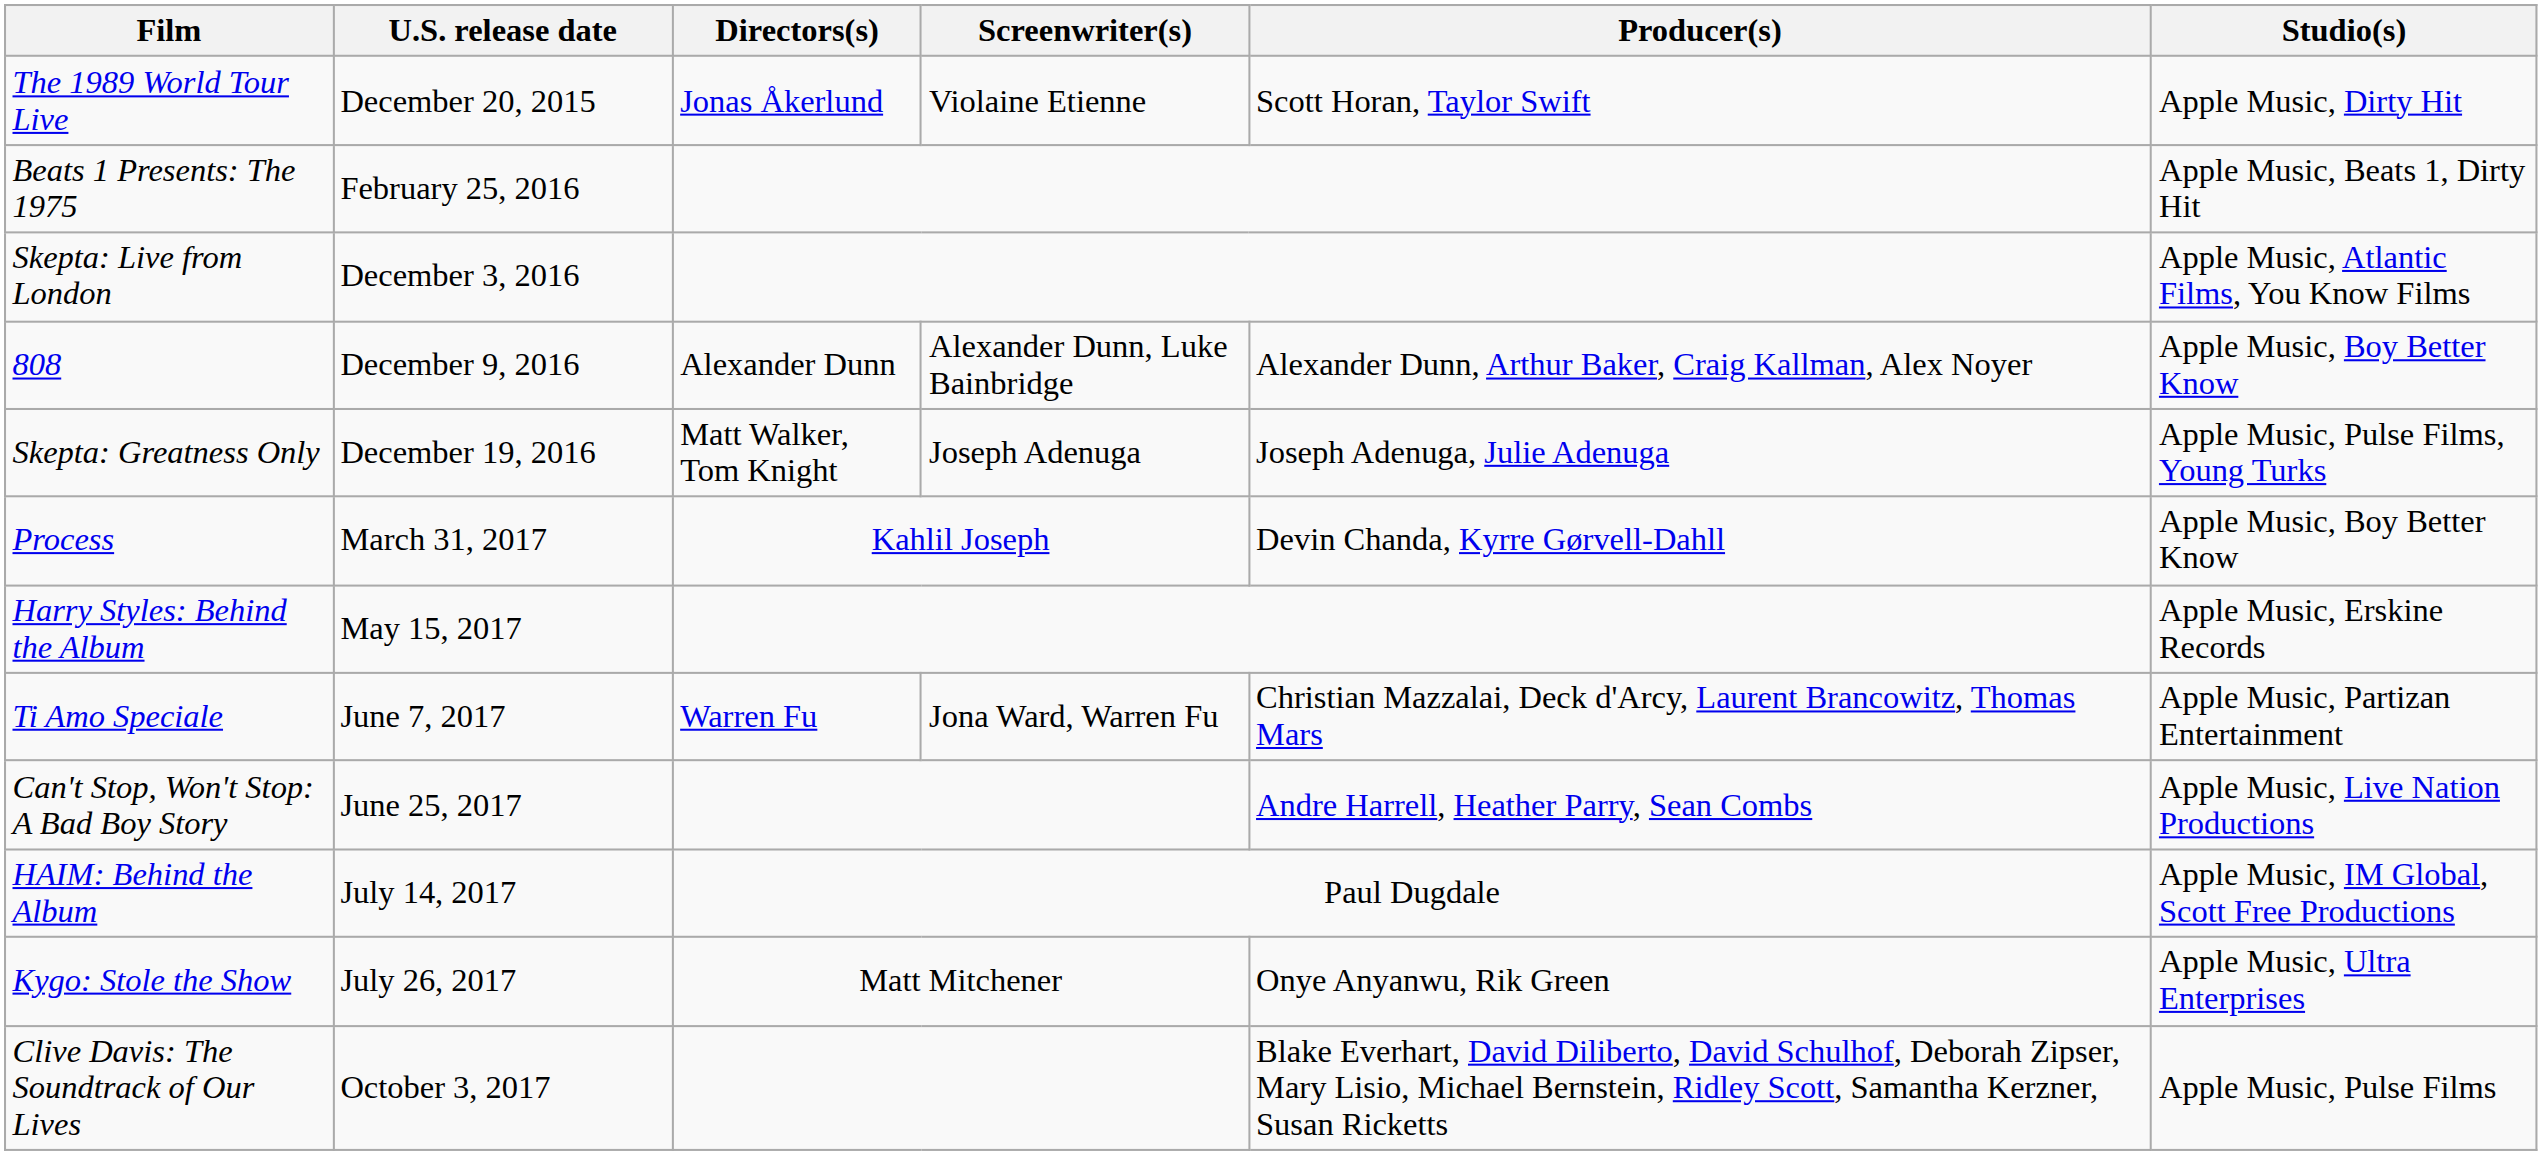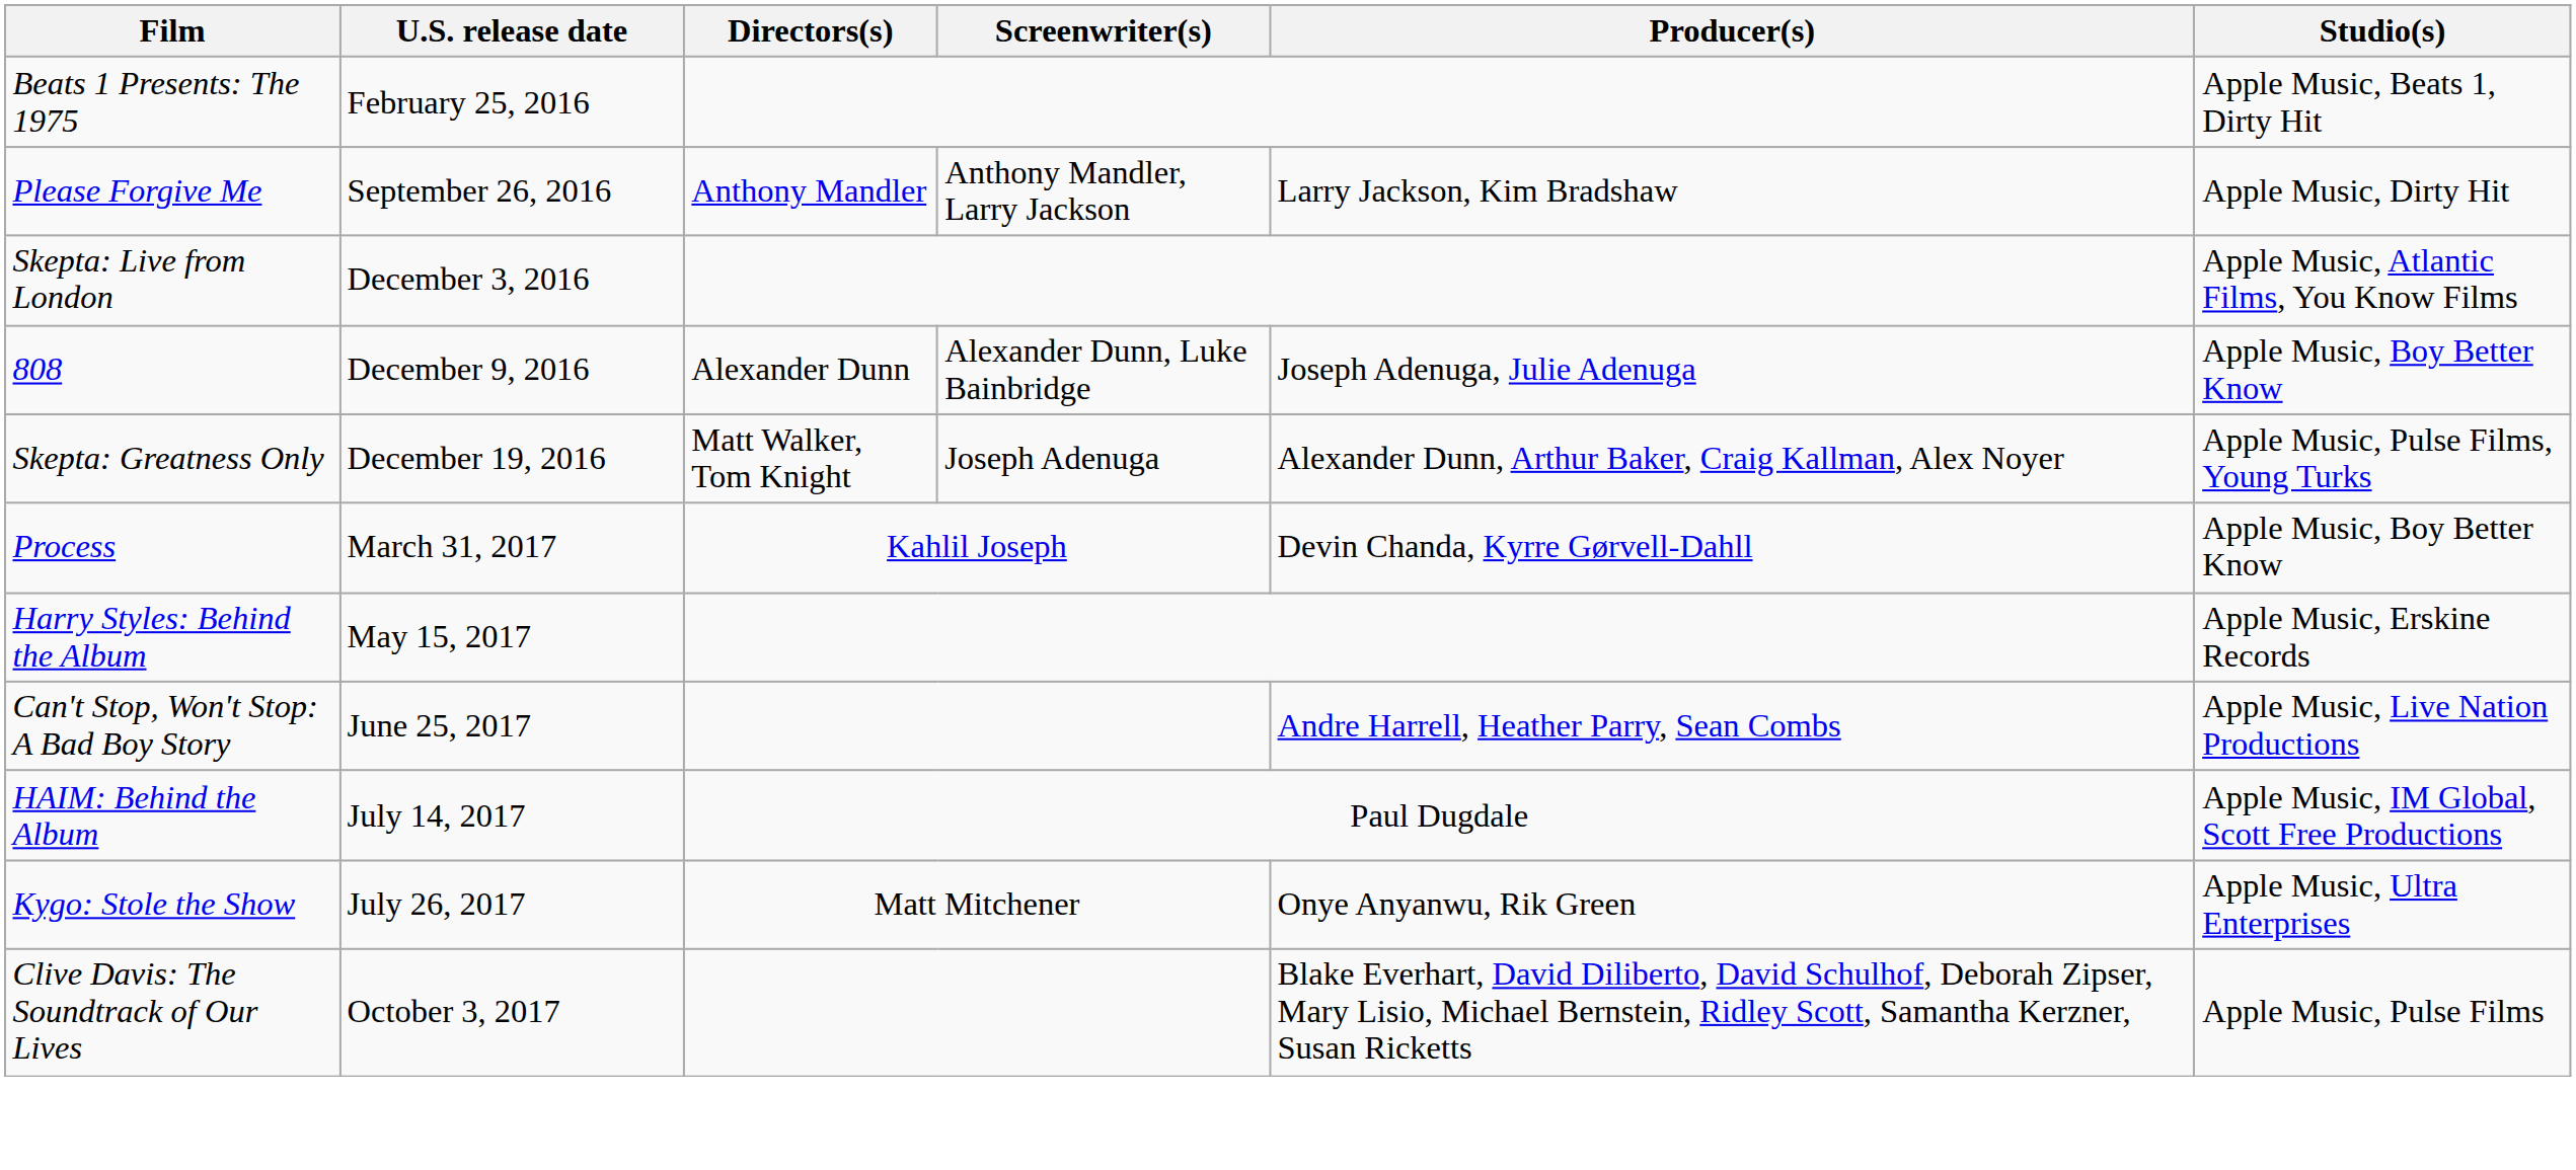 <table class="wikitable plainrowheaders">
 <tr>
 <th>Film</th>
 <th style="width:10em;">U.S. release date</th>
 <th>Directors(s)</th>
 <th>Screenwriter(s)</th>
 <th>Producer(s)</th>
 <th>Studio(s)</th>
 </tr>
 <tr>
-<td><em><a href='#'>The 1989 World Tour Live</a></em></td>
-<td>December 20, 2015</td>
-<td><a href='#'>Jonas Åkerlund</a></td>
-<td>Violaine Etienne</td>
-<td>Scott Horan, <a href='#'>Taylor Swift</a></td>
-<td>Apple Music, <a href='#'>Dirty Hit</a></td>
-</tr>
-<tr>
 <td><em>Beats 1 Presents: The 1975</em></td>
 <td>February 25, 2016</td>
 <td colspan=3></td>
 <td>Apple Music, Beats 1, Dirty Hit</td>
+</tr>
+<tr>
+<td><em><a href='#'>Please Forgive Me</a></em></td>
+<td>September 26, 2016</td>
+<td><a href='#'>Anthony Mandler</a></td>
+<td>Anthony Mandler, Larry Jackson</td>
+<td>Larry Jackson, Kim Bradshaw</td>
+<td>Apple Music, Dirty Hit</td>
 </tr>
 <tr>
 <td><em>Skepta: Live from London</em></td>
 <td>December 3, 2016</td>
 <td colspan=3></td>
 <td>Apple Music, <a href='#'>Atlantic Films</a>, You Know Films</td>
 </tr>
 <tr>
 <td><em><a href='#'>808</a></em></td>
 <td>December 9, 2016</td>
 <td>Alexander Dunn</td>
 <td>Alexander Dunn, Luke Bainbridge</td>
-<td>Alexander Dunn, <a href='#'>Arthur Baker</a>, <a href='#'>Craig Kallman</a>, Alex Noyer</td>
+<td>Joseph Adenuga, <a href='#'>Julie Adenuga</a></td>
 <td>Apple Music, <a href='#'>Boy Better Know</a></td>
 </tr>
 <tr>
 <td><em>Skepta: Greatness Only</em></td>
 <td>December 19, 2016</td>
 <td>Matt Walker, Tom Knight</td>
 <td>Joseph Adenuga</td>
-<td>Joseph Adenuga, <a href='#'>Julie Adenuga</a></td>
+<td>Alexander Dunn, <a href='#'>Arthur Baker</a>, <a href='#'>Craig Kallman</a>, Alex Noyer</td>
 <td>Apple Music, Pulse Films, <a href='#'>Young Turks</a></td>
 </tr>
 <tr>
 <td><em><a href='#'>Process</a></em></td>
 <td>March 31, 2017</td>
 <td colspan=2 style="text-align:center;"><a href='#'>Kahlil Joseph</a></td>
 <td>Devin Chanda, <a href='#'>Kyrre Gørvell-Dahll</a></td>
 <td>Apple Music, Boy Better Know</td>
 </tr>
 <tr>
 <td><em><a href='#'>Harry Styles: Behind the Album</a></em></td>
 <td>May 15, 2017</td>
 <td colspan=3></td>
 <td>Apple Music, Erskine Records</td>
-</tr>
-<tr>
-<td><em><a href='#'>Ti Amo Speciale</a></em></td>
-<td>June 7, 2017</td>
-<td><a href='#'>Warren Fu</a></td>
-<td>Jona Ward, Warren Fu</td>
-<td>Christian Mazzalai, Deck d'Arcy, <a href='#'>Laurent Brancowitz</a>, <a href='#'>Thomas Mars</a></td>
-<td>Apple Music, Partizan Entertainment</td>
 </tr>
 <tr>
 <td><em>Can't Stop, Won't Stop: A Bad Boy Story</em></td>
 <td>June 25, 2017</td>
 <td colspan=2></td>
 <td><a href='#'>Andre Harrell</a>, <a href='#'>Heather Parry</a>, <a href='#'>Sean Combs</a></td>
 <td>Apple Music, <a href='#'>Live Nation Productions</a></td>
 </tr>
 <tr>
 <td><em><a href='#'>HAIM: Behind the Album</a></em></td>
 <td>July 14, 2017</td>
 <td colspan=3 style="text-align:center;">Paul Dugdale</td>
 <td>Apple Music, <a href='#'>IM Global</a>, <a href='#'>Scott Free Productions</a></td>
 </tr>
 <tr>
 <td><em><a href='#'>Kygo: Stole the Show</a></em></td>
 <td>July 26, 2017</td>
 <td colspan=2 style="text-align:center;">Matt Mitchener</td>
 <td>Onye Anyanwu, Rik Green</td>
 <td>Apple Music, <a href='#'>Ultra Enterprises</a></td>
 </tr>
 <tr>
 <td><em>Clive Davis: The Soundtrack of Our Lives</em></td>
 <td>October 3, 2017</td>
 <td colspan=2></td>
 <td>Blake Everhart, <a href='#'>David Diliberto</a>, <a href='#'>David Schulhof</a>, Deborah Zipser, Mary Lisio, Michael Bernstein, <a href='#'>Ridley Scott</a>, Samantha Kerzner, Susan Ricketts</td>
 <td>Apple Music, Pulse Films</td>
 </tr>
 </table>
